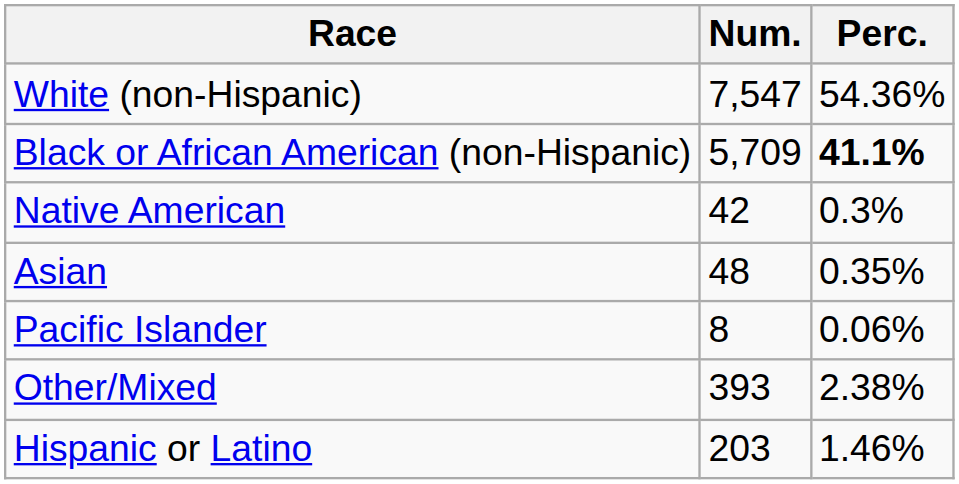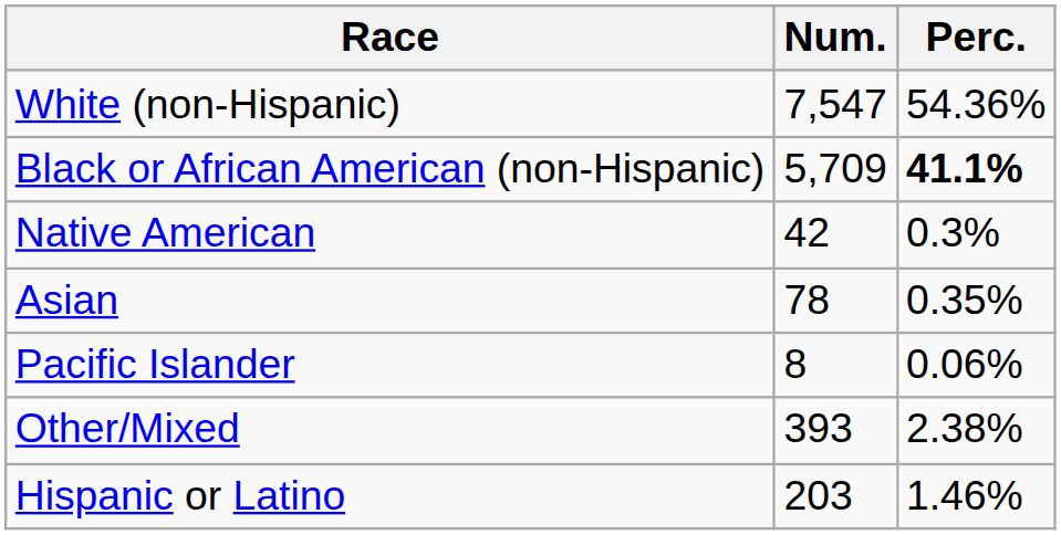 <table class="wikitable">
 <tr>
 <th>Race</th>
 <th>Num.</th>
 <th>Perc.</th>
 </tr>
 <tr>
 <td><a href='#'>White</a> (non-Hispanic)</td>
 <td>7,547</td>
 <td>54.36%</td>
 </tr>
 <tr>
 <td><a href='#'>Black or African American</a> (non-Hispanic)</td>
 <td>5,709</td>
 <td><strong>41.1%</strong></td>
 </tr>
 <tr>
 <td><a href='#'>Native American</a></td>
 <td>42</td>
 <td>0.3%</td>
 </tr>
 <tr>
 <td><a href='#'>Asian</a></td>
-<td>48</td>
+<td>78</td>
 <td>0.35%</td>
 </tr>
 <tr>
 <td><a href='#'>Pacific Islander</a></td>
 <td>8</td>
 <td>0.06%</td>
 </tr>
 <tr>
 <td><a href='#'>Other/Mixed</a></td>
 <td>393</td>
 <td>2.38%</td>
 </tr>
 <tr>
 <td><a href='#'>Hispanic</a> or <a href='#'>Latino</a></td>
 <td>203</td>
 <td>1.46%</td>
 </tr>
 </table>
